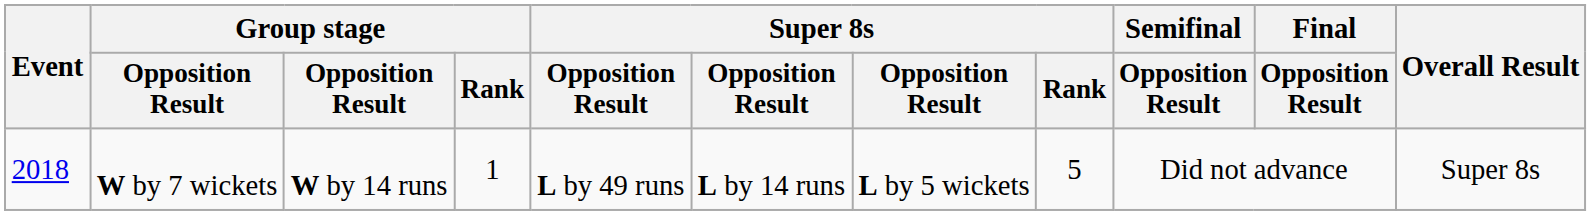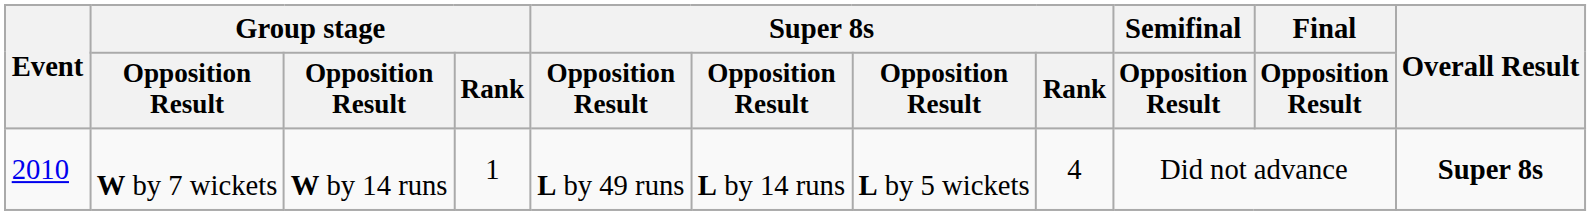 <table class=wikitable style=font-size:90%;text-align:center>
 <tr>
 <th rowspan=2>Event</th>
 <th colspan=3>Group stage</th>
 <th colspan=4>Super 8s</th>
 <th>Semifinal</th>
 <th>Final</th>
 <th rowspan=2>Overall Result</th>
 </tr>
 <tr style=font-size:95%>
 <th>Opposition<br>Result</th>
 <th>Opposition<br>Result</th>
 <th>Rank</th>
 <th>Opposition<br>Result</th>
 <th>Opposition<br>Result</th>
 <th>Opposition<br>Result</th>
 <th>Rank</th>
 <th>Opposition<br>Result</th>
 <th>Opposition<br>Result</th>
 </tr>
 <tr>
-<td align=left><a href='#'>2018</a></td>
+<td align=left><a href='#'>2010</a></td>
 <td><br><strong>W</strong> by 7 wickets</td>
 <td><br><strong>W</strong> by 14 runs</td>
 <td>1</td>
 <td><br><strong>L</strong> by 49 runs</td>
 <td><br><strong>L</strong> by 14 runs</td>
 <td><br><strong>L</strong> by 5 wickets</td>
-<td>5</td>
+<td>4</td>
 <td colspan=2>Did not advance</td>
-<td>Super 8s</td>
+<td><strong>Super 8s</strong></td>
 </tr>
 </table>
